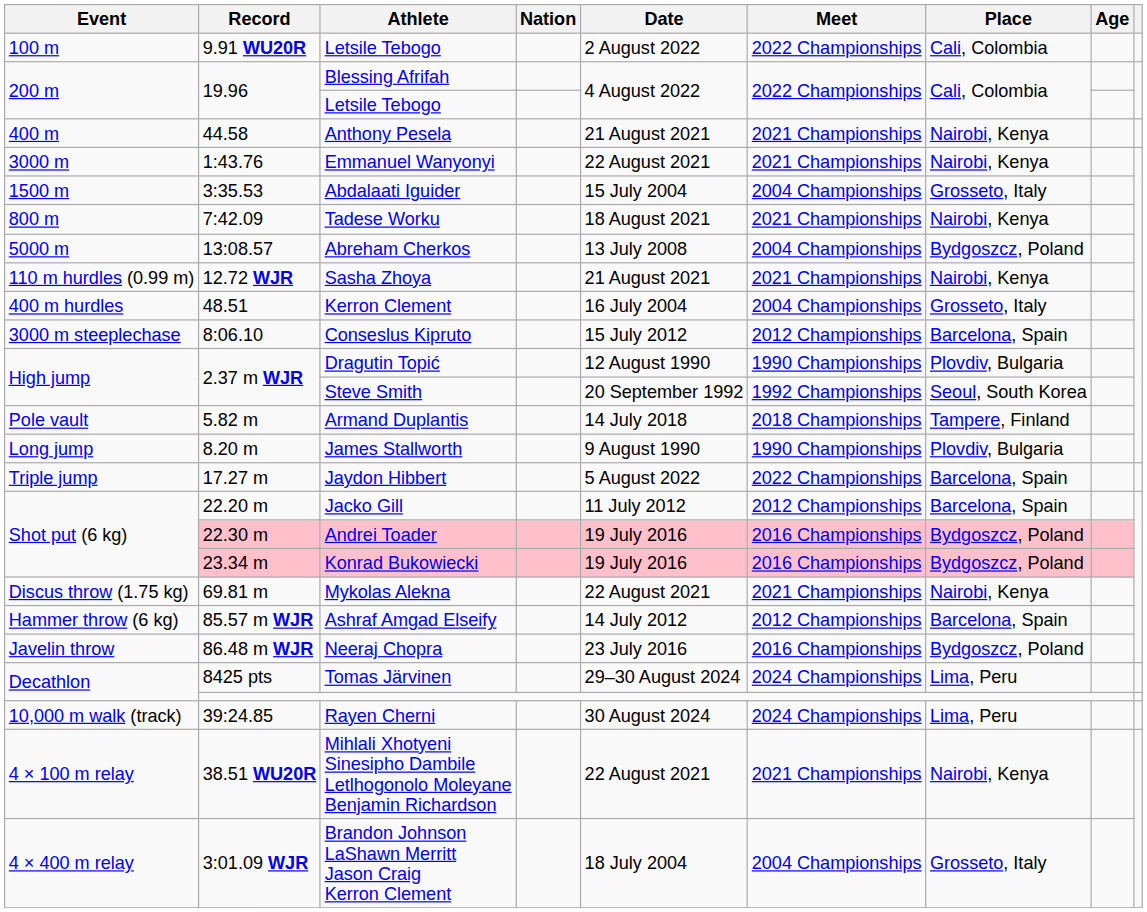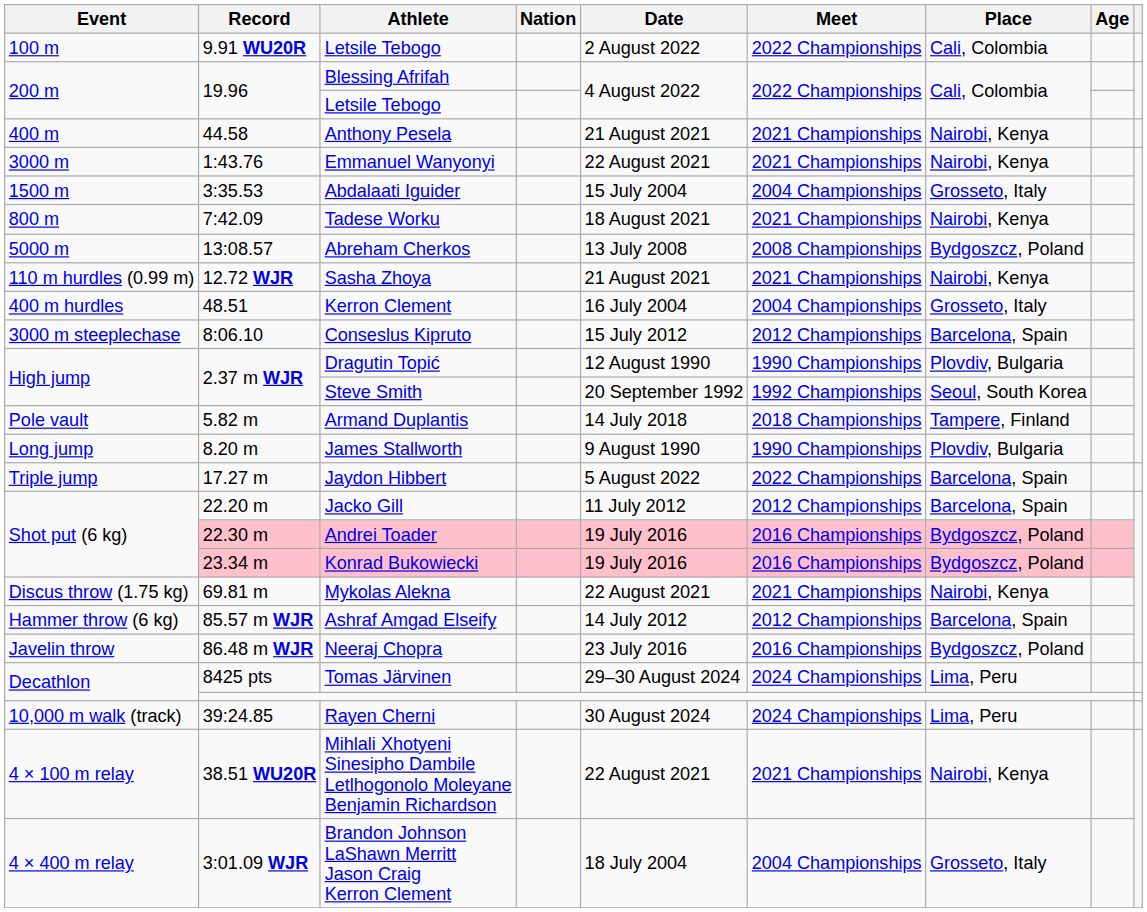 <table class="wikitable" style="font-size:95%">
 <tr>
 <th>Event</th>
 <th>Record</th>
 <th>Athlete</th>
 <th>Nation</th>
 <th>Date</th>
 <th>Meet</th>
 <th>Place</th>
 <th>Age</th>
 <th></th>
 </tr>
 <tr>
 <td><a href='#'>100 m</a></td>
 <td>9.91   <strong><a href='#'>WU20R</a></strong></td>
 <td><a href='#'>Letsile Tebogo</a></td>
 <td></td>
 <td>2 August 2022</td>
 <td><a href='#'>2022 Championships</a></td>
 <td><a href='#'>Cali</a>, Colombia</td>
 <td></td>
 <td></td>
 </tr>
 <tr>
 <td rowspan=2><a href='#'>200 m</a></td>
 <td rowspan=2>19.96  </td>
 <td><a href='#'>Blessing Afrifah</a></td>
 <td></td>
 <td rowspan=2>4 August 2022</td>
 <td rowspan=2><a href='#'>2022 Championships</a></td>
 <td rowspan=2><a href='#'>Cali</a>, Colombia</td>
 <td></td>
 <td rowspan=2></td>
 </tr>
 <tr>
 <td><a href='#'>Letsile Tebogo</a></td>
 <td></td>
 <td></td>
 </tr>
 <tr>
 <td><a href='#'>400 m</a></td>
 <td>44.58 </td>
 <td><a href='#'>Anthony Pesela</a></td>
 <td></td>
 <td>21 August 2021</td>
 <td><a href='#'>2021 Championships</a></td>
 <td><a href='#'>Nairobi</a>, Kenya</td>
 <td></td>
 <td></td>
 </tr>
 <tr>
 <td><a href='#'>3000 m</a></td>
 <td>1:43.76 </td>
 <td><a href='#'>Emmanuel Wanyonyi</a></td>
 <td></td>
 <td>22 August 2021</td>
 <td><a href='#'>2021 Championships</a></td>
 <td><a href='#'>Nairobi</a>, Kenya</td>
 <td></td>
 </tr>
 <tr>
 <td><a href='#'>1500 m</a></td>
 <td>3:35.53</td>
 <td><a href='#'>Abdalaati Iguider</a></td>
 <td></td>
 <td>15 July 2004</td>
 <td><a href='#'>2004 Championships</a></td>
 <td><a href='#'>Grosseto</a>, Italy</td>
 <td></td>
 </tr>
 <tr>
 <td><a href='#'>800 m</a></td>
 <td>7:42.09 </td>
 <td><a href='#'>Tadese Worku</a></td>
 <td></td>
 <td>18 August 2021</td>
 <td><a href='#'>2021 Championships</a></td>
 <td><a href='#'>Nairobi</a>, Kenya</td>
 <td></td>
 </tr>
 <tr>
 <td><a href='#'>5000 m</a></td>
 <td>13:08.57</td>
 <td><a href='#'>Abreham Cherkos</a></td>
 <td></td>
 <td>13 July 2008</td>
-<td><a href='#'>2004 Championships</a></td>
+<td><a href='#'>2008 Championships</a></td>
 <td><a href='#'>Bydgoszcz</a>, Poland</td>
 <td></td>
 </tr>
 <tr>
 <td><a href='#'>110 m hurdles</a> (0.99 m)</td>
 <td>12.72   <strong><a href='#'>WJR</a></strong></td>
 <td><a href='#'>Sasha Zhoya</a></td>
 <td></td>
 <td>21 August 2021</td>
 <td><a href='#'>2021 Championships</a></td>
 <td><a href='#'>Nairobi</a>, Kenya</td>
 <td></td>
 </tr>
 <tr>
 <td><a href='#'>400 m hurdles</a></td>
 <td>48.51</td>
 <td><a href='#'>Kerron Clement</a></td>
 <td></td>
 <td>16 July 2004</td>
 <td><a href='#'>2004 Championships</a></td>
 <td><a href='#'>Grosseto</a>, Italy</td>
 <td></td>
 </tr>
 <tr>
 <td><a href='#'>3000 m steeplechase</a></td>
 <td>8:06.10</td>
 <td><a href='#'>Conseslus Kipruto</a></td>
 <td></td>
 <td>15 July 2012</td>
 <td><a href='#'>2012 Championships</a></td>
 <td><a href='#'>Barcelona</a>, Spain</td>
 <td></td>
 </tr>
 <tr>
 <td rowspan=2><a href='#'>High jump</a></td>
 <td rowspan=2>2.37 m <strong><a href='#'>WJR</a></strong></td>
 <td><a href='#'>Dragutin Topić</a></td>
 <td></td>
 <td>12 August 1990</td>
 <td><a href='#'>1990 Championships</a></td>
 <td><a href='#'>Plovdiv</a>, Bulgaria</td>
 <td></td>
 </tr>
 <tr>
 <td><a href='#'>Steve Smith</a></td>
 <td></td>
 <td>20 September 1992</td>
 <td><a href='#'>1992 Championships</a></td>
 <td><a href='#'>Seoul</a>, South Korea</td>
 <td></td>
 </tr>
 <tr>
 <td><a href='#'>Pole vault</a></td>
 <td>5.82 m</td>
 <td><a href='#'>Armand Duplantis</a></td>
 <td></td>
 <td>14 July 2018</td>
 <td><a href='#'>2018 Championships</a></td>
 <td><a href='#'>Tampere</a>, Finland</td>
 <td></td>
 </tr>
 <tr>
 <td><a href='#'>Long jump</a></td>
 <td>8.20 m </td>
 <td><a href='#'>James Stallworth</a></td>
 <td></td>
 <td>9 August 1990</td>
 <td><a href='#'>1990 Championships</a></td>
 <td><a href='#'>Plovdiv</a>, Bulgaria</td>
 <td></td>
 </tr>
 <tr>
 <td><a href='#'>Triple jump</a></td>
 <td>17.27 m  </td>
 <td><a href='#'>Jaydon Hibbert</a></td>
 <td></td>
 <td>5 August 2022</td>
 <td><a href='#'>2022 Championships</a></td>
 <td><a href='#'>Barcelona</a>, Spain</td>
 <td></td>
 <td></td>
 </tr>
 <tr>
 <td rowspan=3><a href='#'>Shot put</a> (6 kg)</td>
 <td>22.20 m</td>
 <td><a href='#'>Jacko Gill</a></td>
 <td></td>
 <td>11 July 2012</td>
 <td><a href='#'>2012 Championships</a></td>
 <td><a href='#'>Barcelona</a>, Spain</td>
 <td></td>
 </tr>
 <tr style="background:pink">
 <td>22.30 m </td>
 <td><a href='#'>Andrei Toader</a></td>
 <td></td>
 <td>19 July 2016</td>
 <td><a href='#'>2016 Championships</a></td>
 <td><a href='#'>Bydgoszcz</a>, Poland</td>
 <td></td>
 </tr>
 <tr style="background:pink">
 <td>23.34 m </td>
 <td><a href='#'>Konrad Bukowiecki</a></td>
 <td></td>
 <td>19 July 2016</td>
 <td><a href='#'>2016 Championships</a></td>
 <td><a href='#'>Bydgoszcz</a>, Poland</td>
 <td></td>
 </tr>
 <tr>
 <td><a href='#'>Discus throw</a> (1.75 kg)</td>
 <td>69.81 m </td>
 <td><a href='#'>Mykolas Alekna</a></td>
 <td></td>
 <td>22 August 2021</td>
 <td><a href='#'>2021 Championships</a></td>
 <td><a href='#'>Nairobi</a>, Kenya</td>
 <td></td>
 </tr>
 <tr>
 <td><a href='#'>Hammer throw</a> (6 kg)</td>
 <td>85.57 m <strong><a href='#'>WJR</a></strong></td>
 <td><a href='#'>Ashraf Amgad Elseify</a></td>
 <td></td>
 <td>14 July 2012</td>
 <td><a href='#'>2012 Championships</a></td>
 <td><a href='#'>Barcelona</a>, Spain</td>
 <td></td>
 </tr>
 <tr>
 <td><a href='#'>Javelin throw</a></td>
 <td>86.48 m <strong><a href='#'>WJR</a></strong></td>
 <td><a href='#'>Neeraj Chopra</a></td>
 <td></td>
 <td>23 July 2016</td>
 <td><a href='#'>2016 Championships</a></td>
 <td><a href='#'>Bydgoszcz</a>, Poland</td>
 <td></td>
 </tr>
 <tr>
 <td rowspan=2><a href='#'>Decathlon</a></td>
 <td>8425 pts</td>
 <td><a href='#'>Tomas Järvinen</a></td>
 <td></td>
 <td>29–30 August 2024</td>
 <td><a href='#'>2024 Championships</a></td>
 <td><a href='#'>Lima</a>, Peru</td>
 <td></td>
 <td></td>
 </tr>
 <tr>
 <td colspan=7></td>
 </tr>
 <tr>
 <td><a href='#'>10,000 m walk</a> (track)</td>
 <td>39:24.85</td>
 <td><a href='#'>Rayen Cherni</a></td>
 <td></td>
 <td>30 August 2024</td>
 <td><a href='#'>2024 Championships</a></td>
 <td><a href='#'>Lima</a>, Peru</td>
 <td></td>
 <td></td>
 </tr>
 <tr>
 <td><a href='#'>4 × 100 m relay</a></td>
 <td>38.51  <strong><a href='#'>WU20R</a></strong></td>
 <td><a href='#'>Mihlali Xhotyeni</a><br><a href='#'>Sinesipho Dambile</a><br><a href='#'>Letlhogonolo Moleyane</a><br><a href='#'>Benjamin Richardson</a></td>
 <td></td>
 <td>22 August 2021</td>
 <td><a href='#'>2021 Championships</a></td>
 <td><a href='#'>Nairobi</a>, Kenya</td>
 <td></td>
 </tr>
 <tr>
 <td><a href='#'>4 × 400 m relay</a></td>
 <td>3:01.09 <strong><a href='#'>WJR</a></strong></td>
 <td><a href='#'>Brandon Johnson</a><br><a href='#'>LaShawn Merritt</a><br><a href='#'>Jason Craig</a><br><a href='#'>Kerron Clement</a></td>
 <td></td>
 <td>18 July 2004</td>
 <td><a href='#'>2004 Championships</a></td>
 <td><a href='#'>Grosseto</a>, Italy</td>
 <td></td>
 </tr>
 </table>
